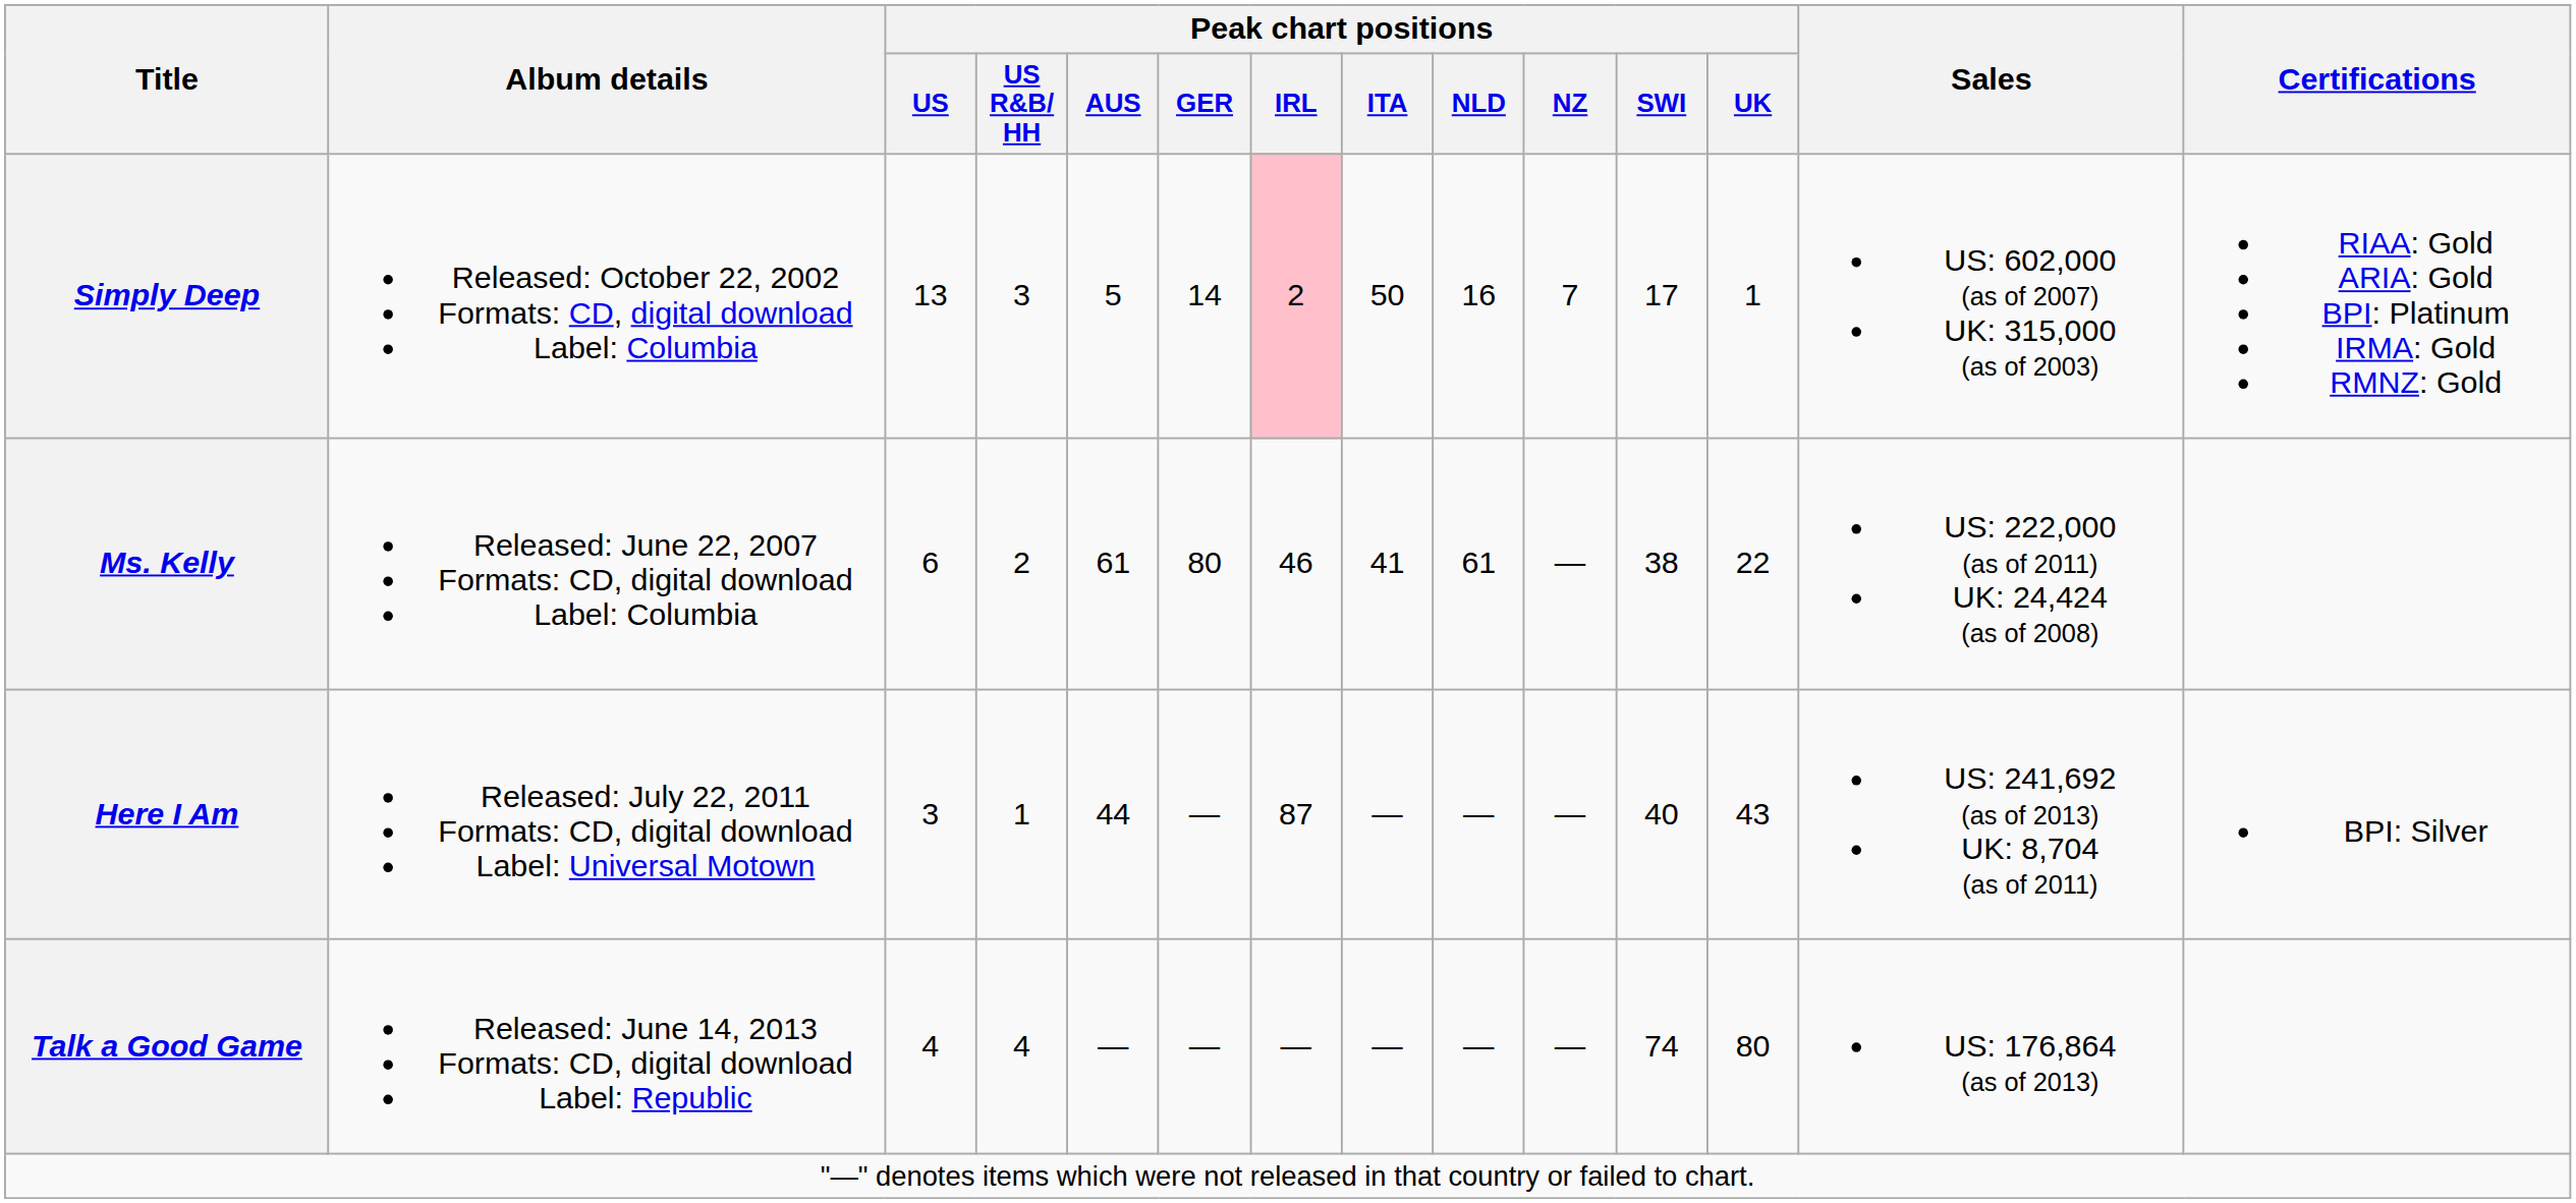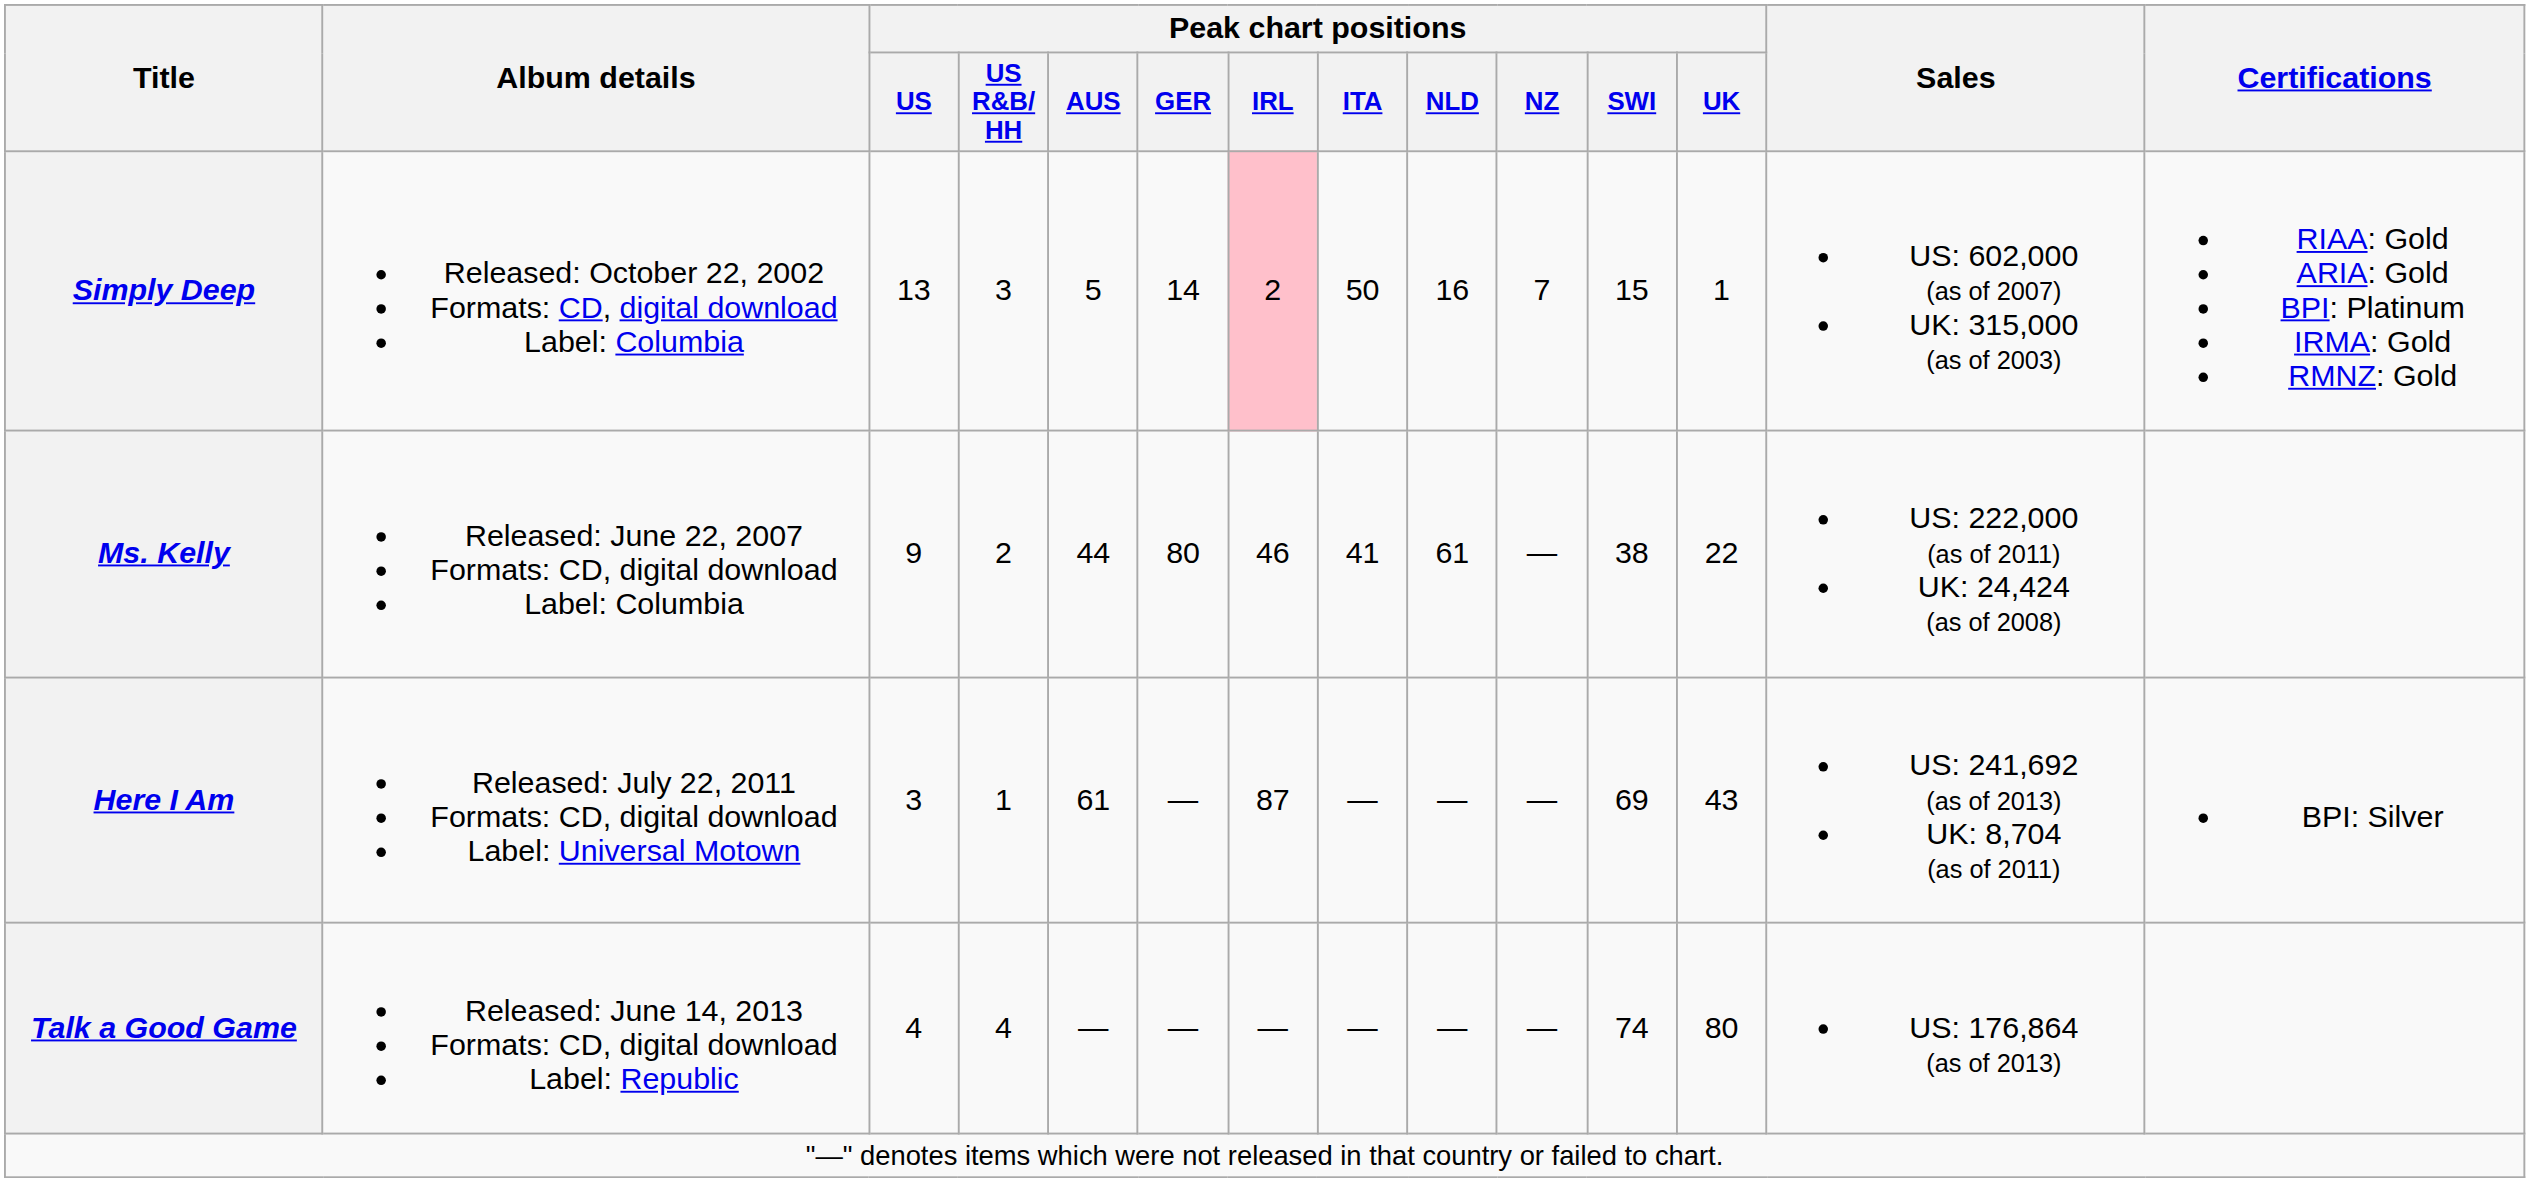 <table class="wikitable plainrowheaders" style="text-align:center;" border="1">
 <tr>
 <th scope="col" rowspan="2" style="width:10em;">Title</th>
 <th scope="col" rowspan="2" style="width:17.5em;">Album details</th>
 <th scope="col" colspan="10">Peak chart positions</th>
 <th scope="col" rowspan="2" style="width:12em;">Sales</th>
 <th scope="col" rowspan="2" style="width:12em;"><a href='#'>Certifications</a></th>
 </tr>
 <tr>
 <th scope="col" style="width:3em;font-size:85%;"><a href='#'>US</a><br></th>
 <th scope="col" style="width:3em;font-size:85%;"><a href='#'>US <br>R&B/ HH</a><br></th>
 <th scope="col" style="width:3em;font-size:85%;"><a href='#'>AUS</a><br></th>
 <th scope="col" style="width:3em;font-size:85%;"><a href='#'>GER</a><br></th>
 <th scope="col" style="width:3em;font-size:85%;"><a href='#'>IRL</a><br></th>
 <th scope="col" style="width:3em;font-size:85%;"><a href='#'>ITA</a><br></th>
 <th scope="col" style="width:3em;font-size:85%;"><a href='#'>NLD</a><br></th>
 <th scope="col" style="width:3em;font-size:85%;"><a href='#'>NZ</a><br></th>
 <th scope="col" style="width:3em;font-size:85%;"><a href='#'>SWI</a><br></th>
 <th scope="col" style="width:3em;font-size:85%;"><a href='#'>UK</a><br></th>
 </tr>
 <tr>
 <th scope="row"><em><a href='#'>Simply Deep</a></em></th>
 <td><br><ul><li>Released: October 22, 2002</li><li>Formats: <a href='#'>CD</a>, <a href='#'>digital download</a></li><li>Label: <a href='#'>Columbia</a></li></ul></td>
 <td>13</td>
 <td>3</td>
 <td>5</td>
 <td>14</td>
 <td style="background: pink;">2</td>
 <td>50</td>
 <td>16</td>
 <td>7</td>
-<td>17</td>
+<td>15</td>
 <td>1</td>
 <td><br><ul><li>US: 602,000<br><small>(as of 2007)</small></li><li>UK: 315,000<br><small>(as of 2003)</small></li></ul></td>
 <td><br><ul><li><a href='#'>RIAA</a>: Gold</li><li><a href='#'>ARIA</a>: Gold</li><li><a href='#'>BPI</a>: Platinum</li><li><a href='#'>IRMA</a>: Gold</li><li><a href='#'>RMNZ</a>: Gold</li></ul></td>
 </tr>
 <tr>
 <th scope="row"><em><a href='#'>Ms. Kelly</a></em></th>
 <td><br><ul><li>Released: June 22, 2007</li><li>Formats: CD, digital download</li><li>Label: Columbia</li></ul></td>
-<td>6</td>
+<td>9</td>
 <td>2</td>
-<td>61</td>
+<td>44</td>
 <td>80</td>
 <td>46</td>
 <td>41</td>
 <td>61</td>
 <td>—</td>
 <td>38</td>
 <td>22</td>
 <td><br><ul><li>US: 222,000<br><small>(as of 2011)</small></li><li>UK: 24,424<br><small>(as of 2008)</small></li></ul></td>
 <td></td>
 </tr>
 <tr>
 <th scope="row"><em><a href='#'>Here I Am</a></em></th>
 <td><br><ul><li>Released: July 22, 2011</li><li>Formats: CD, digital download</li><li>Label: <a href='#'>Universal Motown</a></li></ul></td>
 <td>3</td>
 <td>1</td>
-<td>44</td>
+<td>61</td>
 <td>—</td>
 <td>87</td>
 <td>—</td>
 <td>—</td>
 <td>—</td>
-<td>40</td>
+<td>69</td>
 <td>43</td>
 <td><br><ul><li>US: 241,692<br><small>(as of 2013)</small></li><li>UK: 8,704<br><small>(as of 2011)</small></li></ul></td>
 <td><br><ul><li>BPI: Silver</li></ul></td>
 </tr>
 <tr>
 <th scope="row"><em><a href='#'>Talk a Good Game</a></em></th>
 <td><br><ul><li>Released: June 14, 2013</li><li>Formats: CD, digital download</li><li>Label: <a href='#'>Republic</a></li></ul></td>
 <td>4</td>
 <td>4</td>
 <td>—</td>
 <td>—</td>
 <td>—</td>
 <td>—</td>
 <td>—</td>
 <td>—</td>
 <td>74</td>
 <td>80</td>
 <td><br><ul><li>US: 176,864<br><small>(as of 2013)</small></li></ul></td>
 <td></td>
 </tr>
 <tr>
 <td colspan="15" style="font-size:90%;">"—" denotes items which were not released in that country or failed to chart.</td>
 </tr>
 </table>
